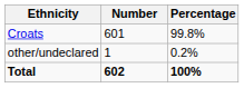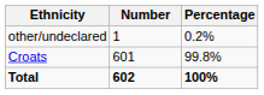 <table class="wikitable">
 <tr>
 <th width="100px">Ethnicity</th>
 <th width="80px">Number</th>
 <th width="80px">Percentage</th>
 </tr>
 <tr>
+<td>other/undeclared</td>
+<td>1</td>
+<td>0.2%</td>
+</tr>
+<tr>
 <td><a href='#'>Croats</a></td>
 <td>601</td>
 <td>99.8%</td>
-</tr>
-<tr>
-<td>other/undeclared</td>
-<td>1</td>
-<td>0.2%</td>
 </tr>
 <tr>
 <td><strong>Total</strong></td>
 <td><strong>602</strong></td>
 <td><strong>100%</strong></td>
 </tr>
 </table>
